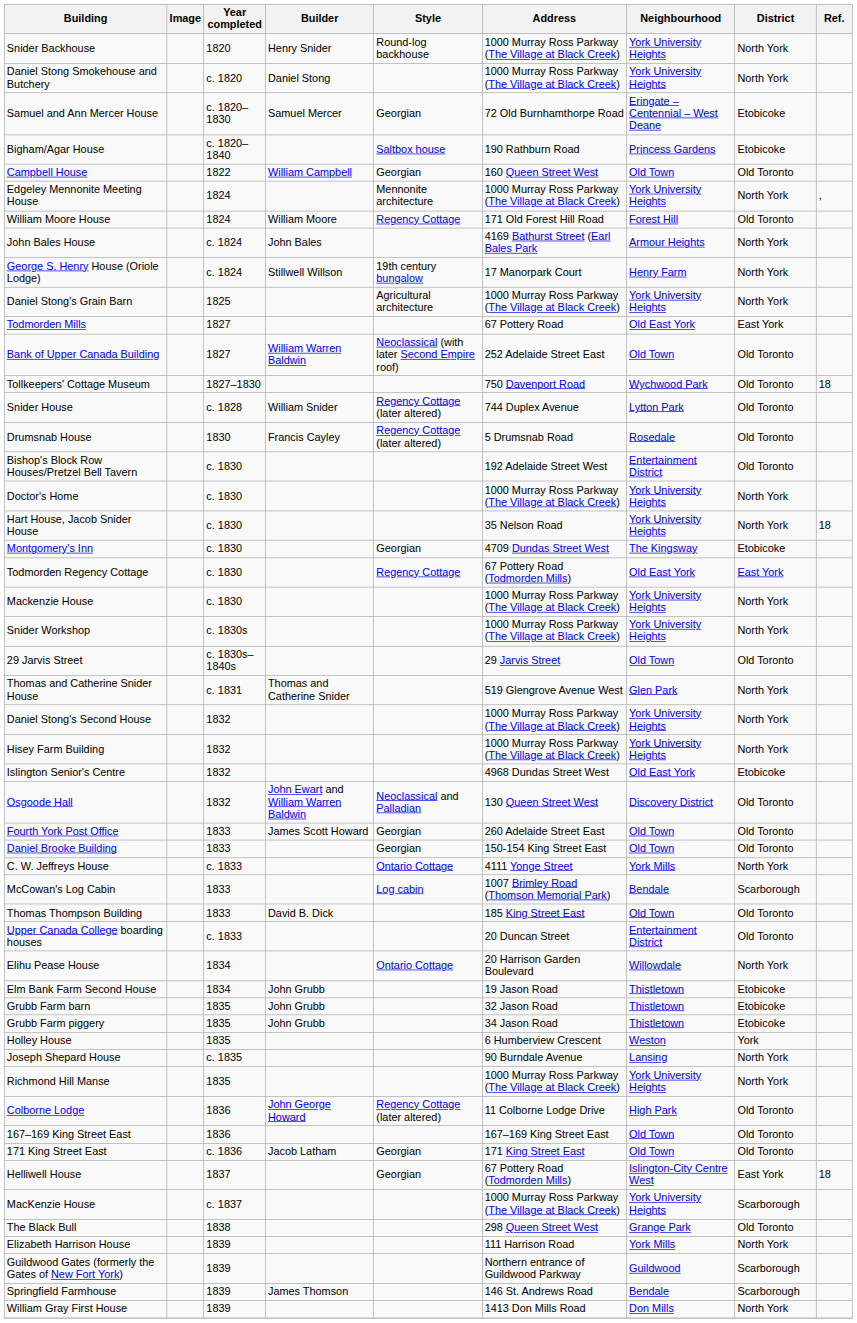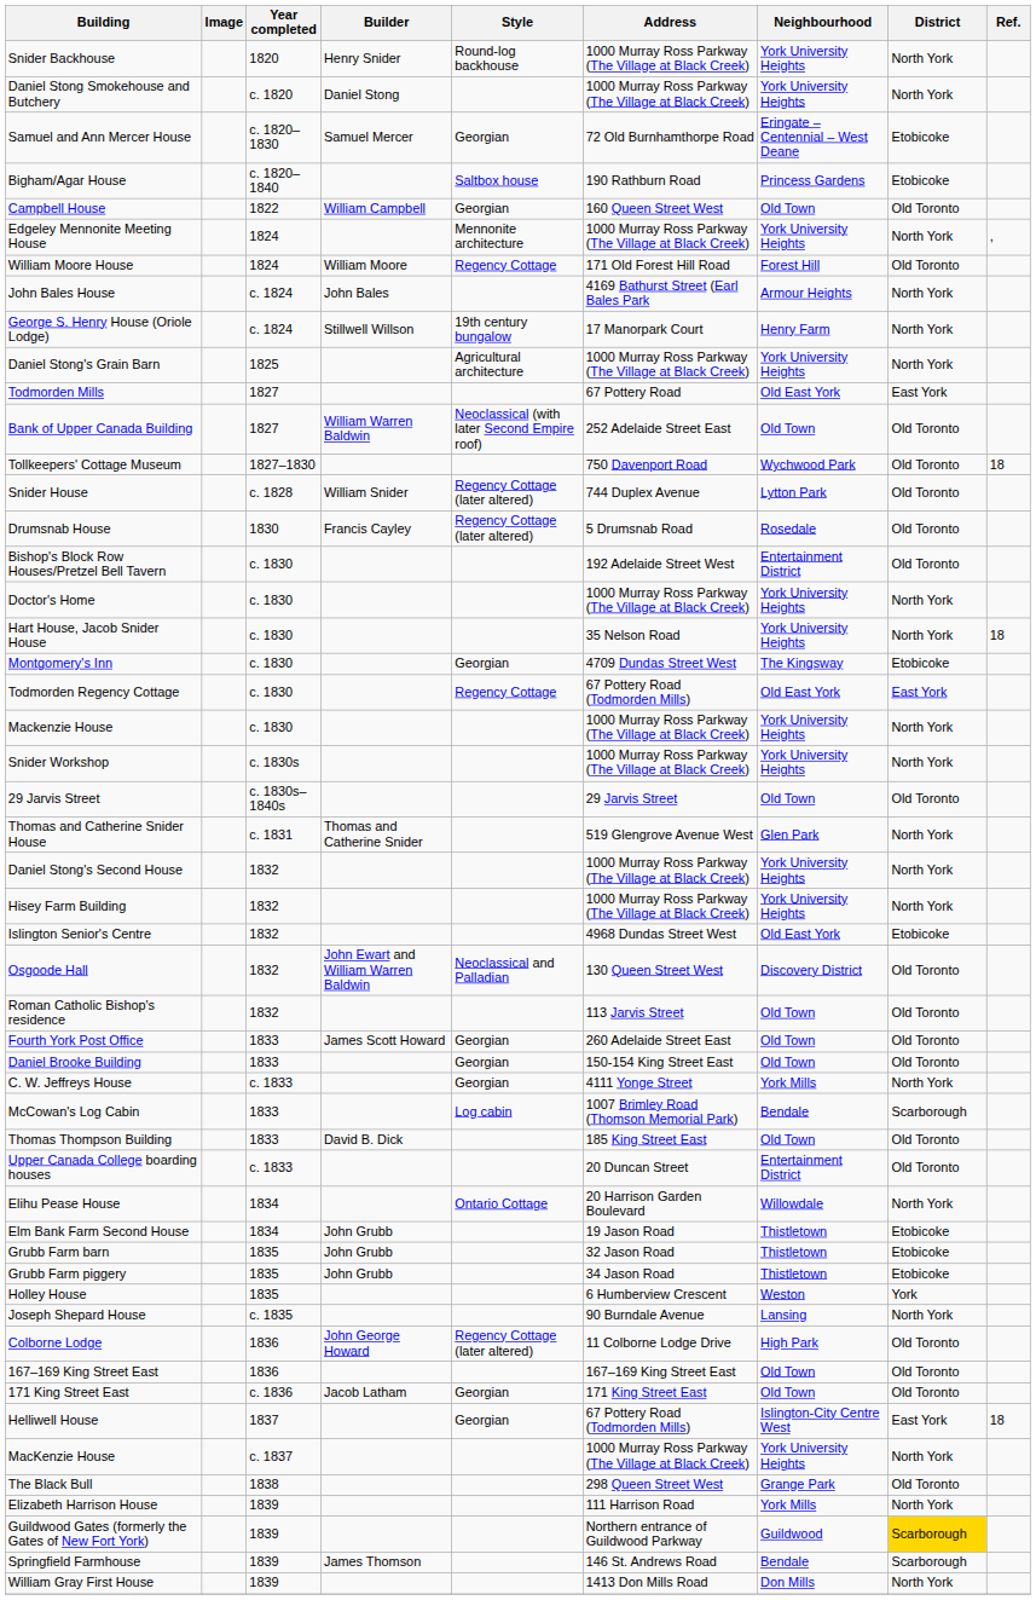 <table class="wikitable sortable plainrowheaders">
 <tr>
 <th scope=col width=18%>Building</th>
 <th scope=col width=1% class="unsortable">Image</th>
 <th scope=col width=4%>Year completed</th>
 <th scope=col width=12%>Builder</th>
 <th scope=col width=12%>Style</th>
 <th scope=col width=16%>Address</th>
 <th scope=col width=12%>Neighbourhood</th>
 <th scope=col width=9%>District</th>
 <th scope=col width=4% class="unsortable">Ref.</th>
 </tr>
 <tr>
 <td>Snider Backhouse</td>
 <td></td>
 <td>1820</td>
 <td>Henry Snider</td>
 <td>Round-log backhouse</td>
 <td>1000 Murray Ross Parkway (<a href='#'>The Village at Black Creek</a>)</td>
 <td><a href='#'>York University Heights</a></td>
 <td>North York</td>
 <td></td>
 </tr>
 <tr>
 <td>Daniel Stong Smokehouse and Butchery</td>
 <td></td>
 <td>c. 1820</td>
 <td>Daniel Stong</td>
 <td></td>
 <td>1000 Murray Ross Parkway (<a href='#'>The Village at Black Creek</a>)</td>
 <td><a href='#'>York University Heights</a></td>
 <td>North York</td>
 <td></td>
 </tr>
 <tr>
 <td>Samuel and Ann Mercer House</td>
 <td></td>
 <td>c. 1820–1830</td>
 <td>Samuel Mercer</td>
 <td>Georgian</td>
 <td>72 Old Burnhamthorpe Road</td>
 <td><a href='#'>Eringate – Centennial – West Deane</a></td>
 <td>Etobicoke</td>
 <td></td>
 </tr>
 <tr>
 <td>Bigham/Agar House</td>
 <td></td>
 <td>c. 1820–1840</td>
 <td></td>
 <td><a href='#'>Saltbox house</a></td>
 <td>190 Rathburn Road</td>
 <td><a href='#'>Princess Gardens</a></td>
 <td>Etobicoke</td>
 <td></td>
 </tr>
 <tr>
 <td><a href='#'>Campbell House</a></td>
 <td></td>
 <td>1822</td>
 <td><a href='#'>William Campbell</a></td>
 <td>Georgian</td>
 <td>160 <a href='#'>Queen Street West</a></td>
 <td><a href='#'>Old Town</a></td>
 <td>Old Toronto</td>
 <td></td>
 </tr>
 <tr>
 <td>Edgeley Mennonite Meeting House</td>
 <td></td>
 <td>1824</td>
 <td></td>
 <td>Mennonite architecture</td>
 <td>1000 Murray Ross Parkway (<a href='#'>The Village at Black Creek</a>)</td>
 <td><a href='#'>York University Heights</a></td>
 <td>North York</td>
 <td>,</td>
 </tr>
 <tr>
 <td>William Moore House</td>
 <td></td>
 <td>1824</td>
 <td>William Moore</td>
 <td><a href='#'>Regency Cottage</a></td>
 <td>171 Old Forest Hill Road</td>
 <td><a href='#'>Forest Hill</a></td>
 <td>Old Toronto</td>
 <td></td>
 </tr>
 <tr>
 <td>John Bales House</td>
 <td></td>
 <td>c. 1824</td>
 <td>John Bales</td>
 <td></td>
 <td>4169 <a href='#'>Bathurst Street</a> (<a href='#'>Earl Bales Park</a></td>
 <td><a href='#'>Armour Heights</a></td>
 <td>North York</td>
 <td></td>
 </tr>
 <tr>
 <td><a href='#'>George S. Henry</a> House (Oriole Lodge)</td>
 <td></td>
 <td>c. 1824</td>
 <td>Stillwell Willson</td>
 <td>19th century <a href='#'>bungalow</a></td>
 <td>17 Manorpark Court</td>
 <td><a href='#'>Henry Farm</a></td>
 <td>North York</td>
 <td></td>
 </tr>
 <tr>
 <td>Daniel Stong's Grain Barn</td>
 <td></td>
 <td>1825</td>
 <td></td>
 <td>Agricultural architecture</td>
 <td>1000 Murray Ross Parkway (<a href='#'>The Village at Black Creek</a>)</td>
 <td><a href='#'>York University Heights</a></td>
 <td>North York</td>
 <td></td>
 </tr>
 <tr>
 <td><a href='#'>Todmorden Mills</a></td>
 <td></td>
 <td>1827</td>
 <td></td>
 <td></td>
 <td>67 Pottery Road</td>
 <td><a href='#'>Old East York</a></td>
 <td>East York</td>
 <td></td>
 </tr>
 <tr>
 <td><a href='#'>Bank of Upper Canada Building</a></td>
 <td></td>
 <td>1827</td>
 <td><a href='#'>William Warren Baldwin</a></td>
 <td><a href='#'>Neoclassical</a> (with later <a href='#'>Second Empire</a> roof)</td>
 <td>252 Adelaide Street East</td>
 <td><a href='#'>Old Town</a></td>
 <td>Old Toronto</td>
 <td></td>
 </tr>
 <tr>
 <td>Tollkeepers' Cottage Museum</td>
 <td></td>
 <td>1827–1830</td>
 <td></td>
 <td></td>
 <td>750 <a href='#'>Davenport Road</a></td>
 <td><a href='#'>Wychwood Park</a></td>
 <td>Old Toronto</td>
 <td>18</td>
 </tr>
 <tr>
 <td>Snider House</td>
 <td></td>
 <td>c. 1828</td>
 <td>William Snider</td>
 <td><a href='#'>Regency Cottage</a> (later altered)</td>
 <td>744 Duplex Avenue</td>
 <td><a href='#'>Lytton Park</a></td>
 <td>Old Toronto</td>
 <td></td>
 </tr>
 <tr>
 <td>Drumsnab House</td>
 <td></td>
 <td>1830</td>
 <td>Francis Cayley</td>
 <td><a href='#'>Regency Cottage</a> (later altered)</td>
 <td>5 Drumsnab Road</td>
 <td><a href='#'>Rosedale</a></td>
 <td>Old Toronto</td>
 <td></td>
 </tr>
 <tr>
 <td>Bishop's Block Row Houses/Pretzel Bell Tavern</td>
 <td></td>
 <td>c. 1830</td>
 <td></td>
 <td></td>
 <td>192 Adelaide Street West</td>
 <td><a href='#'>Entertainment District</a></td>
 <td>Old Toronto</td>
 <td></td>
 </tr>
 <tr>
 <td>Doctor's Home</td>
 <td></td>
 <td>c. 1830</td>
 <td></td>
 <td></td>
 <td>1000 Murray Ross Parkway (<a href='#'>The Village at Black Creek</a>)</td>
 <td><a href='#'>York University Heights</a></td>
 <td>North York</td>
 <td></td>
 </tr>
 <tr>
 <td>Hart House, Jacob Snider House</td>
 <td></td>
 <td>c. 1830</td>
 <td></td>
 <td></td>
 <td>35 Nelson Road</td>
 <td><a href='#'>York University Heights</a></td>
 <td>North York</td>
 <td>18</td>
 </tr>
 <tr>
 <td><a href='#'>Montgomery's Inn</a></td>
 <td></td>
 <td>c. 1830</td>
 <td></td>
 <td>Georgian</td>
 <td>4709 <a href='#'>Dundas Street West</a></td>
 <td><a href='#'>The Kingsway</a></td>
 <td>Etobicoke</td>
 <td></td>
 </tr>
 <tr>
 <td>Todmorden Regency Cottage</td>
 <td></td>
 <td>c. 1830</td>
 <td></td>
 <td><a href='#'>Regency Cottage</a></td>
 <td>67 Pottery Road (<a href='#'>Todmorden Mills</a>)</td>
 <td><a href='#'>Old East York</a></td>
 <td><a href='#'>East York</a></td>
 <td></td>
 </tr>
 <tr>
 <td>Mackenzie House</td>
 <td></td>
 <td>c. 1830</td>
 <td></td>
 <td></td>
 <td>1000 Murray Ross Parkway (<a href='#'>The Village at Black Creek</a>)</td>
 <td><a href='#'>York University Heights</a></td>
 <td>North York</td>
 <td></td>
 </tr>
 <tr>
 <td>Snider Workshop</td>
 <td></td>
 <td>c. 1830s</td>
 <td></td>
 <td></td>
 <td>1000 Murray Ross Parkway (<a href='#'>The Village at Black Creek</a>)</td>
 <td><a href='#'>York University Heights</a></td>
 <td>North York</td>
 <td></td>
 </tr>
 <tr>
 <td>29 Jarvis Street</td>
 <td></td>
 <td>c. 1830s–1840s</td>
 <td></td>
 <td></td>
 <td>29 <a href='#'>Jarvis Street</a></td>
 <td><a href='#'>Old Town</a></td>
 <td>Old Toronto</td>
 <td></td>
 </tr>
 <tr>
 <td>Thomas and Catherine Snider House</td>
 <td></td>
 <td>c. 1831</td>
 <td>Thomas and Catherine Snider</td>
 <td></td>
 <td>519 Glengrove Avenue West</td>
 <td><a href='#'>Glen Park</a></td>
 <td>North York</td>
 <td></td>
 </tr>
 <tr>
 <td>Daniel Stong's Second House</td>
 <td></td>
 <td>1832</td>
 <td></td>
 <td></td>
 <td>1000 Murray Ross Parkway (<a href='#'>The Village at Black Creek</a>)</td>
 <td><a href='#'>York University Heights</a></td>
 <td>North York</td>
 <td></td>
 </tr>
 <tr>
 <td>Hisey Farm Building</td>
 <td></td>
 <td>1832</td>
 <td></td>
 <td></td>
 <td>1000 Murray Ross Parkway (<a href='#'>The Village at Black Creek</a>)</td>
 <td><a href='#'>York University Heights</a></td>
 <td>North York</td>
 <td></td>
 </tr>
 <tr>
 <td>Islington Senior's Centre</td>
 <td></td>
 <td>1832</td>
 <td></td>
 <td></td>
 <td>4968 Dundas Street West</td>
 <td><a href='#'>Old East York</a></td>
 <td>Etobicoke</td>
 <td></td>
 </tr>
 <tr>
 <td><a href='#'>Osgoode Hall</a></td>
 <td></td>
 <td>1832</td>
 <td><a href='#'>John Ewart</a> and <a href='#'>William Warren Baldwin</a></td>
 <td><a href='#'>Neoclassical</a> and <a href='#'>Palladian</a></td>
 <td>130 <a href='#'>Queen Street West</a></td>
 <td><a href='#'>Discovery District</a></td>
 <td>Old Toronto</td>
 <td></td>
 </tr>
 <tr>
+<td>Roman Catholic Bishop's residence</td>
+<td></td>
+<td>1832</td>
+<td></td>
+<td></td>
+<td>113 <a href='#'>Jarvis Street</a></td>
+<td><a href='#'>Old Town</a></td>
+<td>Old Toronto</td>
+<td></td>
+</tr>
+<tr>
 <td><a href='#'>Fourth York Post Office</a></td>
 <td></td>
 <td>1833</td>
 <td>James Scott Howard</td>
 <td>Georgian</td>
 <td>260 Adelaide Street East</td>
 <td><a href='#'>Old Town</a></td>
 <td>Old Toronto</td>
 <td></td>
 </tr>
 <tr>
 <td><a href='#'>Daniel Brooke Building</a></td>
 <td></td>
 <td>1833</td>
 <td></td>
 <td>Georgian</td>
 <td>150-154 King Street East</td>
 <td><a href='#'>Old Town</a></td>
 <td>Old Toronto</td>
 <td></td>
 </tr>
 <tr>
 <td>C. W. Jeffreys House</td>
 <td></td>
 <td>c. 1833</td>
 <td></td>
-<td><a href='#'>Ontario Cottage</a></td>
+<td>Georgian</td>
 <td>4111 <a href='#'>Yonge Street</a></td>
 <td><a href='#'>York Mills</a></td>
 <td>North York</td>
 <td></td>
 </tr>
 <tr>
 <td>McCowan's Log Cabin</td>
 <td></td>
 <td>1833</td>
 <td></td>
 <td><a href='#'>Log cabin</a></td>
 <td>1007 <a href='#'>Brimley Road</a> (<a href='#'>Thomson Memorial Park</a>)</td>
 <td><a href='#'>Bendale</a></td>
 <td>Scarborough</td>
 <td></td>
 </tr>
 <tr>
 <td>Thomas Thompson Building</td>
 <td></td>
 <td>1833</td>
 <td>David B. Dick</td>
 <td></td>
 <td>185 <a href='#'>King Street East</a></td>
 <td><a href='#'>Old Town</a></td>
 <td>Old Toronto</td>
 <td></td>
 </tr>
 <tr>
 <td><a href='#'>Upper Canada College</a> boarding houses</td>
 <td></td>
 <td>c. 1833</td>
 <td></td>
 <td></td>
 <td>20 Duncan Street</td>
 <td><a href='#'>Entertainment District</a></td>
 <td>Old Toronto</td>
 <td></td>
 </tr>
 <tr>
 <td>Elihu Pease House</td>
 <td></td>
 <td>1834</td>
 <td></td>
 <td><a href='#'>Ontario Cottage</a></td>
 <td>20 Harrison Garden Boulevard</td>
 <td><a href='#'>Willowdale</a></td>
 <td>North York</td>
 <td></td>
 </tr>
 <tr>
 <td>Elm Bank Farm Second House</td>
 <td></td>
 <td>1834</td>
 <td>John Grubb</td>
 <td></td>
 <td>19 Jason Road</td>
 <td><a href='#'>Thistletown</a></td>
 <td>Etobicoke</td>
 <td></td>
 </tr>
 <tr>
 <td>Grubb Farm barn</td>
 <td></td>
 <td>1835</td>
 <td>John Grubb</td>
 <td></td>
 <td>32 Jason Road</td>
 <td><a href='#'>Thistletown</a></td>
 <td>Etobicoke</td>
 <td></td>
 </tr>
 <tr>
 <td>Grubb Farm piggery</td>
 <td></td>
 <td>1835</td>
 <td>John Grubb</td>
 <td></td>
 <td>34 Jason Road</td>
 <td><a href='#'>Thistletown</a></td>
 <td>Etobicoke</td>
 <td></td>
 </tr>
 <tr>
 <td>Holley House</td>
 <td></td>
 <td>1835</td>
 <td></td>
 <td></td>
 <td>6 Humberview Crescent</td>
 <td><a href='#'>Weston</a></td>
 <td>York</td>
 <td></td>
 </tr>
 <tr>
 <td>Joseph Shepard House</td>
 <td></td>
 <td>c. 1835</td>
 <td></td>
 <td></td>
 <td>90 Burndale Avenue</td>
 <td><a href='#'>Lansing</a></td>
 <td>North York</td>
 <td></td>
 </tr>
 <tr>
-<td>Richmond Hill Manse</td>
-<td></td>
-<td>1835</td>
-<td></td>
-<td></td>
-<td>1000 Murray Ross Parkway (<a href='#'>The Village at Black Creek</a>)</td>
-<td><a href='#'>York University Heights</a></td>
-<td>North York</td>
-<td></td>
-</tr>
-<tr>
 <td><a href='#'>Colborne Lodge</a></td>
 <td></td>
 <td>1836</td>
 <td><a href='#'>John George Howard</a></td>
 <td><a href='#'>Regency Cottage</a> (later altered)</td>
 <td>11 Colborne Lodge Drive</td>
 <td><a href='#'>High Park</a></td>
 <td>Old Toronto</td>
 <td></td>
 </tr>
 <tr>
 <td>167–169 King Street East</td>
 <td></td>
 <td>1836</td>
 <td></td>
 <td></td>
 <td>167–169 King Street East</td>
 <td><a href='#'>Old Town</a></td>
 <td>Old Toronto</td>
 <td></td>
 </tr>
 <tr>
 <td>171 King Street East</td>
 <td></td>
 <td>c. 1836</td>
 <td>Jacob Latham</td>
 <td>Georgian</td>
 <td>171 <a href='#'>King Street East</a></td>
 <td><a href='#'>Old Town</a></td>
 <td>Old Toronto</td>
 <td></td>
 </tr>
 <tr>
 <td>Helliwell House</td>
 <td></td>
 <td>1837</td>
 <td></td>
 <td>Georgian</td>
 <td>67 Pottery Road (<a href='#'>Todmorden Mills</a>)</td>
 <td><a href='#'>Islington-City Centre West</a></td>
 <td>East York</td>
 <td>18</td>
 </tr>
 <tr>
 <td>MacKenzie House</td>
 <td></td>
 <td>c. 1837</td>
 <td></td>
 <td></td>
 <td>1000 Murray Ross Parkway (<a href='#'>The Village at Black Creek</a>)</td>
 <td><a href='#'>York University Heights</a></td>
-<td>Scarborough</td>
+<td>North York</td>
 <td></td>
 </tr>
 <tr>
 <td>The Black Bull</td>
 <td></td>
 <td>1838</td>
 <td></td>
 <td></td>
 <td>298 <a href='#'>Queen Street West</a></td>
 <td><a href='#'>Grange Park</a></td>
 <td>Old Toronto</td>
 <td></td>
 </tr>
 <tr>
 <td>Elizabeth Harrison House</td>
 <td></td>
 <td>1839</td>
 <td></td>
 <td></td>
 <td>111 Harrison Road</td>
 <td><a href='#'>York Mills</a></td>
 <td>North York</td>
 <td></td>
 </tr>
 <tr>
 <td>Guildwood Gates (formerly the Gates of <a href='#'>New Fort York</a>)</td>
 <td></td>
 <td>1839</td>
 <td></td>
 <td></td>
 <td>Northern entrance of Guildwood Parkway</td>
 <td><a href='#'>Guildwood</a></td>
-<td>Scarborough</td>
+<td style="background: gold;">Scarborough</td>
 <td></td>
 </tr>
 <tr>
 <td>Springfield Farmhouse</td>
 <td></td>
 <td>1839</td>
 <td>James Thomson</td>
 <td></td>
 <td>146 St. Andrews Road</td>
 <td><a href='#'>Bendale</a></td>
 <td>Scarborough</td>
 <td></td>
 </tr>
 <tr>
 <td>William Gray First House</td>
 <td></td>
 <td>1839</td>
 <td></td>
 <td></td>
 <td>1413 Don Mills Road</td>
 <td><a href='#'>Don Mills</a></td>
 <td>North York</td>
 <td></td>
 </tr>
 <tr>
 </tr>
 </table>
